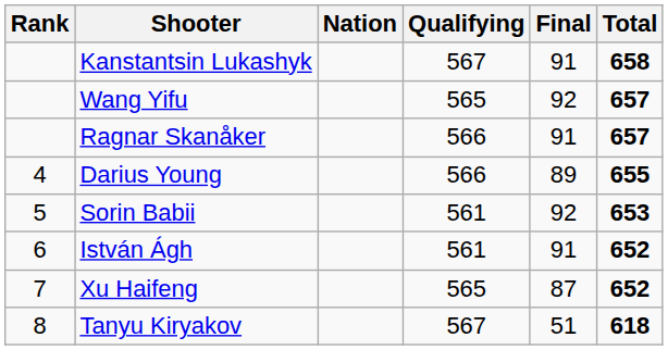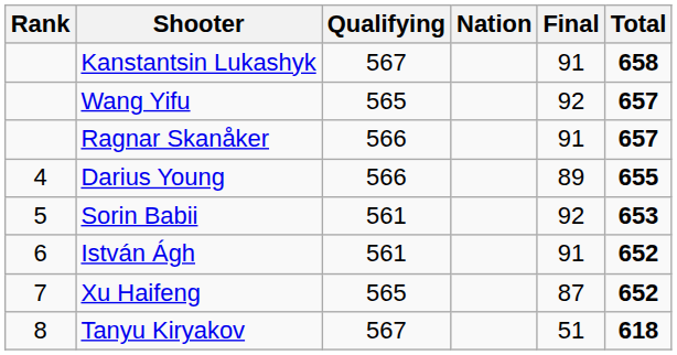 <table class="wikitable sortable" style="text-align: center">
 <tr>
 <th>Rank</th>
 <th>Shooter</th>
+<th>Qualifying</th>
 <th>Nation</th>
-<th>Qualifying</th>
 <th>Final</th>
 <th>Total</th>
 </tr>
 <tr>
 <td></td>
 <td align=left><a href='#'>Kanstantsin Lukashyk</a></td>
+<td>567</td>
 <td align=left></td>
-<td>567</td>
 <td>91</td>
 <td><strong>658</strong></td>
 </tr>
 <tr>
 <td></td>
 <td align=left><a href='#'>Wang Yifu</a></td>
+<td>565</td>
 <td align=left></td>
-<td>565</td>
 <td>92</td>
 <td><strong>657</strong></td>
 </tr>
 <tr>
 <td></td>
 <td align=left><a href='#'>Ragnar Skanåker</a></td>
+<td>566</td>
 <td align=left></td>
-<td>566</td>
 <td>91</td>
 <td><strong>657</strong></td>
 </tr>
 <tr>
 <td>4</td>
 <td align=left><a href='#'>Darius Young</a></td>
+<td>566</td>
 <td align=left></td>
-<td>566</td>
 <td>89</td>
 <td><strong>655</strong></td>
 </tr>
 <tr>
 <td>5</td>
 <td align=left><a href='#'>Sorin Babii</a></td>
+<td>561</td>
 <td align=left></td>
-<td>561</td>
 <td>92</td>
 <td><strong>653</strong></td>
 </tr>
 <tr>
 <td>6</td>
 <td align=left><a href='#'>István Ágh</a></td>
+<td>561</td>
 <td align=left></td>
-<td>561</td>
 <td>91</td>
 <td><strong>652</strong></td>
 </tr>
 <tr>
 <td>7</td>
 <td align=left><a href='#'>Xu Haifeng</a></td>
+<td>565</td>
 <td align=left></td>
-<td>565</td>
 <td>87</td>
 <td><strong>652</strong></td>
 </tr>
 <tr>
 <td>8</td>
 <td align=left><a href='#'>Tanyu Kiryakov</a></td>
+<td>567</td>
 <td align=left></td>
-<td>567</td>
 <td>51</td>
 <td><strong>618</strong></td>
 </tr>
 </table>
